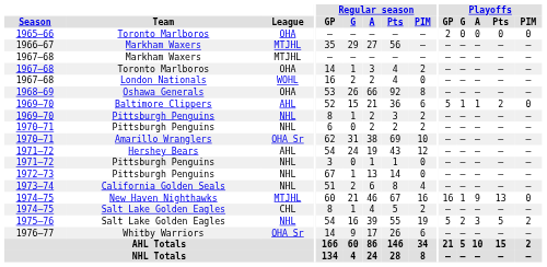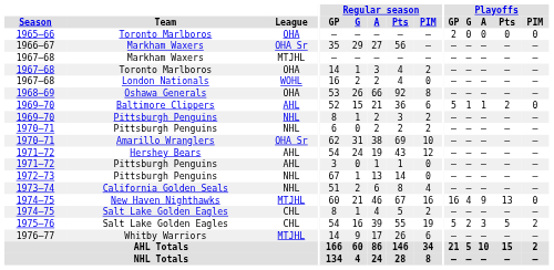 <table border="0" cellpadding="1" cellspacing="0" style="text-align:center; width:60em">
 <tr bgcolor="#e0e0e0">
 <th colspan="3" bgcolor="#ffffff"></th>
 <th rowspan="100" bgcolor="#ffffff"></th>
 <th colspan="5"><a href='#'>Regular season</a></th>
 <th rowspan="100" bgcolor="#ffffff"></th>
 <th colspan="5"><a href='#'>Playoffs</a></th>
 </tr>
 <tr bgcolor="#e0e0e0">
 <th><a href='#'>Season</a></th>
 <th>Team</th>
 <th>League</th>
 <th>GP</th>
 <th><a href='#'>G</a></th>
 <th><a href='#'>A</a></th>
 <th><a href='#'>Pts</a></th>
 <th><a href='#'>PIM</a></th>
 <th>GP</th>
 <th>G</th>
 <th>A</th>
 <th>Pts</th>
 <th>PIM</th>
 </tr>
 <tr>
 <td><a href='#'>1965–66</a></td>
 <td><a href='#'>Toronto Marlboros</a></td>
 <td><a href='#'>OHA</a></td>
 <td>—</td>
 <td>—</td>
 <td>—</td>
 <td>—</td>
 <td>—</td>
 <td>2</td>
 <td>0</td>
 <td>0</td>
 <td>0</td>
 <td>0</td>
 </tr>
 <tr bgcolor="#f0f0f0">
 <td>1966–67</td>
 <td><a href='#'>Markham Waxers</a></td>
-<td><a href='#'>MTJHL</a></td>
+<td><a href='#'>OHA Sr</a></td>
 <td>35</td>
 <td>29</td>
 <td>27</td>
 <td>56</td>
 <td>—</td>
 <td>—</td>
 <td>—</td>
 <td>—</td>
 <td>—</td>
 <td>—</td>
 </tr>
 <tr>
 <td>1967–68</td>
 <td>Markham Waxers</td>
 <td>MTJHL</td>
 <td>—</td>
 <td>—</td>
 <td>—</td>
 <td>—</td>
 <td>—</td>
 <td>—</td>
 <td>—</td>
 <td>—</td>
 <td>—</td>
 <td>—</td>
 </tr>
 <tr bgcolor="#f0f0f0">
 <td><a href='#'>1967–68</a></td>
 <td>Toronto Marlboros</td>
 <td>OHA</td>
 <td>14</td>
 <td>1</td>
 <td>3</td>
 <td>4</td>
 <td>2</td>
 <td>—</td>
 <td>—</td>
 <td>—</td>
 <td>—</td>
 <td>—</td>
 </tr>
 <tr>
 <td>1967–68</td>
 <td><a href='#'>London Nationals</a></td>
 <td><a href='#'>WOHL</a></td>
 <td>16</td>
 <td>2</td>
 <td>2</td>
 <td>4</td>
 <td>0</td>
 <td>—</td>
 <td>—</td>
 <td>—</td>
 <td>—</td>
 <td>—</td>
 </tr>
 <tr bgcolor="#f0f0f0">
 <td><a href='#'>1968–69</a></td>
 <td><a href='#'>Oshawa Generals</a></td>
 <td>OHA</td>
 <td>53</td>
 <td>26</td>
 <td>66</td>
 <td>92</td>
 <td>8</td>
 <td>—</td>
 <td>—</td>
 <td>—</td>
 <td>—</td>
 <td>—</td>
 </tr>
 <tr>
 <td><a href='#'>1969–70</a></td>
 <td><a href='#'>Baltimore Clippers</a></td>
 <td><a href='#'>AHL</a></td>
 <td>52</td>
 <td>15</td>
 <td>21</td>
 <td>36</td>
 <td>6</td>
 <td>5</td>
 <td>1</td>
 <td>1</td>
 <td>2</td>
 <td>0</td>
 </tr>
 <tr bgcolor="#f0f0f0">
 <td><a href='#'>1969–70</a></td>
 <td><a href='#'>Pittsburgh Penguins</a></td>
 <td><a href='#'>NHL</a></td>
 <td>8</td>
 <td>1</td>
 <td>2</td>
 <td>3</td>
 <td>2</td>
 <td>—</td>
 <td>—</td>
 <td>—</td>
 <td>—</td>
 <td>—</td>
 </tr>
 <tr>
 <td><a href='#'>1970–71</a></td>
 <td>Pittsburgh Penguins</td>
 <td>NHL</td>
 <td>6</td>
 <td>0</td>
 <td>2</td>
 <td>2</td>
 <td>2</td>
 <td>—</td>
 <td>—</td>
 <td>—</td>
 <td>—</td>
 <td>—</td>
 </tr>
 <tr bgcolor="#f0f0f0">
 <td><a href='#'>1970–71</a></td>
 <td><a href='#'>Amarillo Wranglers</a></td>
 <td><a href='#'>OHA Sr</a></td>
 <td>62</td>
 <td>31</td>
 <td>38</td>
 <td>69</td>
 <td>10</td>
 <td>—</td>
 <td>—</td>
 <td>—</td>
 <td>—</td>
 <td>—</td>
 </tr>
 <tr>
 <td><a href='#'>1971–72</a></td>
 <td><a href='#'>Hershey Bears</a></td>
 <td>AHL</td>
 <td>54</td>
 <td>24</td>
 <td>19</td>
 <td>43</td>
 <td>12</td>
 <td>—</td>
 <td>—</td>
 <td>—</td>
 <td>—</td>
 <td>—</td>
 </tr>
 <tr bgcolor="#f0f0f0">
 <td><a href='#'>1971–72</a></td>
 <td>Pittsburgh Penguins</td>
-<td>NHL</td>
+<td>AHL</td>
 <td>3</td>
 <td>0</td>
 <td>1</td>
 <td>1</td>
 <td>0</td>
 <td>—</td>
 <td>—</td>
 <td>—</td>
 <td>—</td>
 <td>—</td>
 </tr>
 <tr>
 <td><a href='#'>1972–73</a></td>
 <td>Pittsburgh Penguins</td>
 <td>NHL</td>
 <td>67</td>
 <td>1</td>
 <td>13</td>
 <td>14</td>
 <td>0</td>
 <td>—</td>
 <td>—</td>
 <td>—</td>
 <td>—</td>
 <td>—</td>
 </tr>
 <tr bgcolor="#f0f0f0">
 <td><a href='#'>1973–74</a></td>
 <td><a href='#'>California Golden Seals</a></td>
 <td>NHL</td>
 <td>51</td>
 <td>2</td>
 <td>6</td>
 <td>8</td>
 <td>4</td>
 <td>—</td>
 <td>—</td>
 <td>—</td>
 <td>—</td>
 <td>—</td>
 </tr>
 <tr>
 <td><a href='#'>1974–75</a></td>
 <td><a href='#'>New Haven Nighthawks</a></td>
 <td><a href='#'>MTJHL</a></td>
 <td>60</td>
 <td>21</td>
 <td>46</td>
 <td>67</td>
 <td>16</td>
 <td>16</td>
-<td>1</td>
+<td>4</td>
 <td>9</td>
 <td>13</td>
 <td>0</td>
 </tr>
 <tr bgcolor="#f0f0f0">
 <td><a href='#'>1974–75</a></td>
 <td><a href='#'>Salt Lake Golden Eagles</a></td>
 <td>CHL</td>
 <td>8</td>
 <td>1</td>
 <td>4</td>
 <td>5</td>
 <td>2</td>
 <td>—</td>
 <td>—</td>
 <td>—</td>
 <td>—</td>
 <td>—</td>
 </tr>
 <tr>
 <td><a href='#'>1975–76</a></td>
 <td>Salt Lake Golden Eagles</td>
-<td><a href='#'>NHL</a></td>
+<td>CHL</td>
 <td>54</td>
 <td>16</td>
 <td>39</td>
 <td>55</td>
 <td>19</td>
 <td>5</td>
 <td>2</td>
 <td>3</td>
 <td>5</td>
 <td>2</td>
 </tr>
 <tr bgcolor="#f0f0f0">
 <td>1976–77</td>
 <td>Whitby Warriors</td>
-<td><a href='#'>OHA Sr</a></td>
+<td><a href='#'>MTJHL</a></td>
 <td>14</td>
 <td>9</td>
 <td>17</td>
 <td>26</td>
 <td>6</td>
 <td>—</td>
 <td>—</td>
 <td>—</td>
 <td>—</td>
 <td>—</td>
 </tr>
 <tr bgcolor="#e0e0e0">
 <th colspan="3">AHL Totals</th>
 <th>166</th>
 <th>60</th>
 <th>86</th>
 <th>146</th>
 <th>34</th>
 <th>21</th>
 <th>5</th>
 <th>10</th>
 <th>15</th>
 <th>2</th>
 </tr>
 <tr bgcolor="#e0e0e0">
 <th colspan="3">NHL Totals</th>
 <th>134</th>
 <th>4</th>
 <th>24</th>
 <th>28</th>
 <th>8</th>
 <th>—</th>
 <th>—</th>
 <th>—</th>
 <th>—</th>
 <th>—</th>
 </tr>
 </table>
